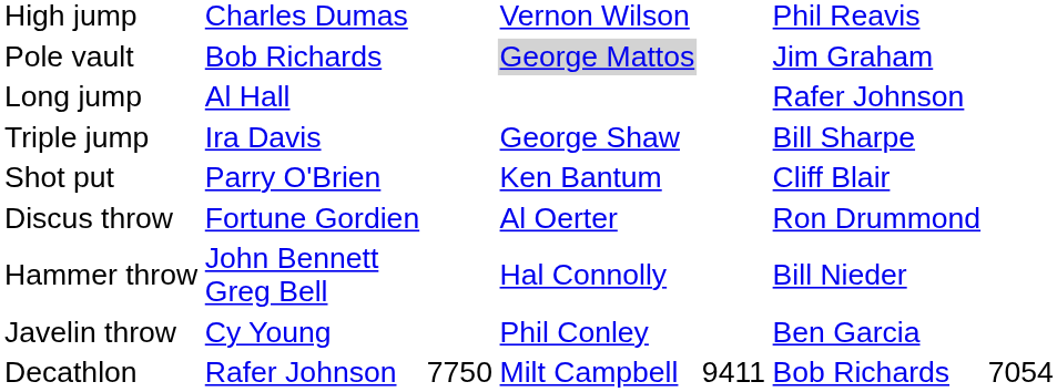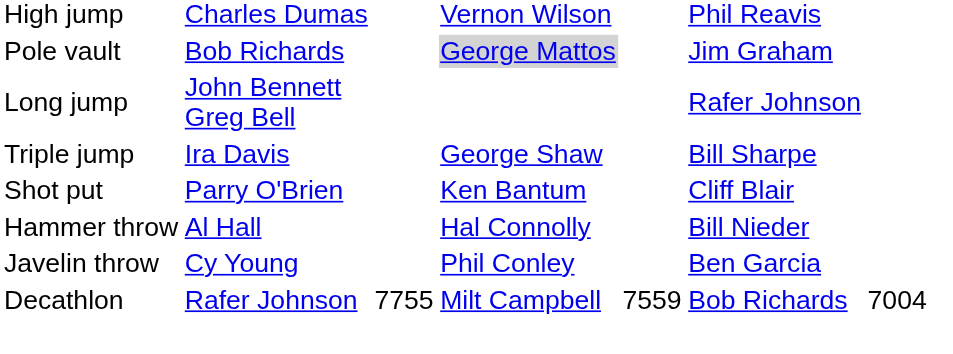 <table>
 <tr>
 <td>High jump</td>
 <td><a href='#'>Charles Dumas</a></td>
 <td><strong></strong></td>
 <td><a href='#'>Vernon Wilson</a></td>
 <td></td>
 <td><a href='#'>Phil Reavis</a></td>
 <td></td>
 </tr>
 <tr>
 <td>Pole vault</td>
 <td><a href='#'>Bob Richards</a></td>
 <td></td>
 <td style="background: lightgrey;"><a href='#'>George Mattos</a></td>
 <td></td>
 <td><a href='#'>Jim Graham</a></td>
 <td></td>
 </tr>
 <tr>
 <td>Long jump</td>
-<td><a href='#'>Al Hall</a></td>
+<td><a href='#'>John Bennett</a> <br><a href='#'>Greg Bell</a></td>
 <td><br></td>
 <td></td>
 <td></td>
 <td><a href='#'>Rafer Johnson</a></td>
 <td></td>
 </tr>
 <tr>
 <td>Triple jump</td>
 <td><a href='#'>Ira Davis</a></td>
 <td>  <strong></strong></td>
 <td><a href='#'>George Shaw</a></td>
 <td></td>
 <td><a href='#'>Bill Sharpe</a></td>
 <td></td>
 </tr>
 <tr>
 <td>Shot put</td>
 <td><a href='#'>Parry O'Brien</a></td>
 <td></td>
 <td><a href='#'>Ken Bantum</a></td>
 <td></td>
 <td><a href='#'>Cliff Blair</a></td>
 <td></td>
 </tr>
 <tr>
-<td>Discus throw</td>
-<td><a href='#'>Fortune Gordien</a></td>
-<td></td>
-<td><a href='#'>Al Oerter</a></td>
-<td></td>
-<td><a href='#'>Ron Drummond</a></td>
-<td></td>
-</tr>
-<tr>
 <td>Hammer throw</td>
-<td><a href='#'>John Bennett</a> <br><a href='#'>Greg Bell</a></td>
+<td><a href='#'>Al Hall</a></td>
 <td></td>
 <td><a href='#'>Hal Connolly</a></td>
 <td></td>
 <td><a href='#'>Bill Nieder</a></td>
 <td></td>
 </tr>
 <tr>
 <td>Javelin throw</td>
 <td><a href='#'>Cy Young</a></td>
 <td></td>
 <td><a href='#'>Phil Conley</a></td>
 <td></td>
 <td><a href='#'>Ben Garcia</a></td>
 <td></td>
 </tr>
 <tr>
 <td>Decathlon</td>
 <td><a href='#'>Rafer Johnson</a></td>
-<td>7750</td>
+<td>7755</td>
 <td><a href='#'>Milt Campbell</a></td>
-<td>9411</td>
+<td>7559</td>
 <td><a href='#'>Bob Richards</a></td>
-<td>7054</td>
+<td>7004</td>
 </tr>
 </table>
